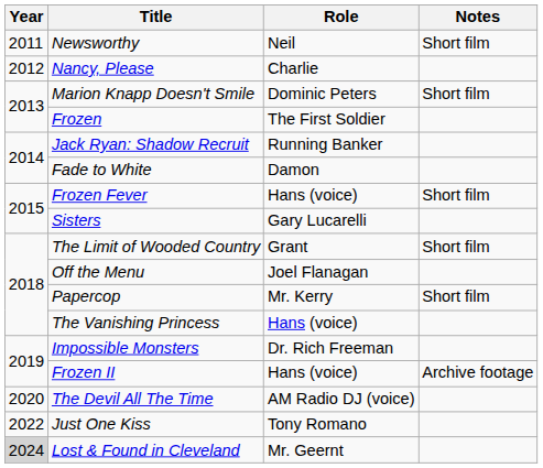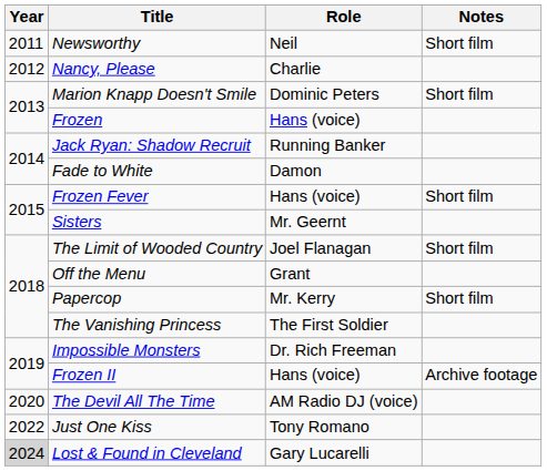 <table class="wikitable sortable">
 <tr>
 <th>Year</th>
 <th>Title</th>
 <th>Role</th>
 <th>Notes</th>
 </tr>
 <tr>
 <td>2011</td>
 <td><em>Newsworthy</em></td>
 <td>Neil</td>
 <td>Short film</td>
 </tr>
 <tr>
 <td>2012</td>
 <td><em><a href='#'>Nancy, Please</a></em></td>
 <td>Charlie</td>
 <td></td>
 </tr>
 <tr>
 <td rowspan="2">2013</td>
 <td><em>Marion Knapp Doesn't Smile</em></td>
 <td>Dominic Peters</td>
 <td>Short film</td>
 </tr>
 <tr>
 <td><em><a href='#'>Frozen</a></em></td>
-<td>The First Soldier</td>
+<td><a href='#'>Hans</a> (voice)</td>
 <td></td>
 </tr>
 <tr>
 <td rowspan="2">2014</td>
 <td><em><a href='#'>Jack Ryan: Shadow Recruit</a></em></td>
 <td>Running Banker</td>
 <td></td>
 </tr>
 <tr>
 <td><em>Fade to White</em></td>
 <td>Damon</td>
 <td></td>
 </tr>
 <tr>
 <td rowspan="2">2015</td>
 <td><em><a href='#'>Frozen Fever</a></em></td>
 <td>Hans (voice)</td>
 <td>Short film</td>
 </tr>
 <tr>
 <td><em><a href='#'>Sisters</a></em></td>
-<td>Gary Lucarelli</td>
+<td>Mr. Geernt</td>
 <td></td>
 </tr>
 <tr>
 <td rowspan="4">2018</td>
 <td><em>The Limit of Wooded Country</em></td>
-<td>Grant</td>
+<td>Joel Flanagan</td>
 <td>Short film</td>
 </tr>
 <tr>
 <td><em>Off the Menu</em></td>
-<td>Joel Flanagan</td>
+<td>Grant</td>
 <td></td>
 </tr>
 <tr>
 <td><em>Papercop</em></td>
 <td>Mr. Kerry</td>
 <td>Short film</td>
 </tr>
 <tr>
 <td><em>The Vanishing Princess</em></td>
-<td><a href='#'>Hans</a> (voice)</td>
+<td>The First Soldier</td>
 <td></td>
 </tr>
 <tr>
 <td rowspan="2">2019</td>
 <td><em><a href='#'>Impossible Monsters</a></em></td>
 <td>Dr. Rich Freeman</td>
 <td></td>
 </tr>
 <tr>
 <td><em><a href='#'>Frozen II</a></em></td>
 <td>Hans (voice)</td>
 <td>Archive footage</td>
 </tr>
 <tr>
 <td>2020</td>
 <td><em><a href='#'>The Devil All The Time</a></em></td>
 <td>AM Radio DJ (voice)</td>
 <td></td>
 </tr>
 <tr>
 <td>2022</td>
 <td><em>Just One Kiss</em></td>
 <td>Tony Romano</td>
 <td></td>
 </tr>
 <tr>
 <td style="background: lightgrey;">2024</td>
 <td><em><a href='#'>Lost & Found in Cleveland</a></em></td>
-<td>Mr. Geernt</td>
+<td>Gary Lucarelli</td>
 <td></td>
 </tr>
 </table>
